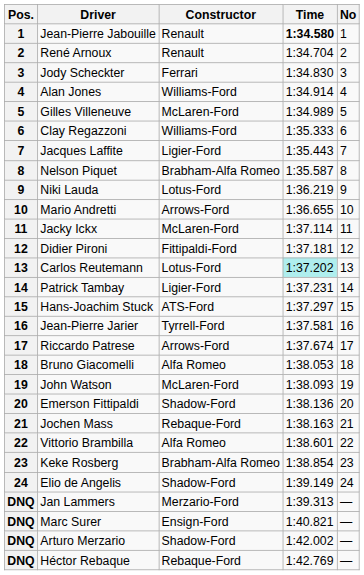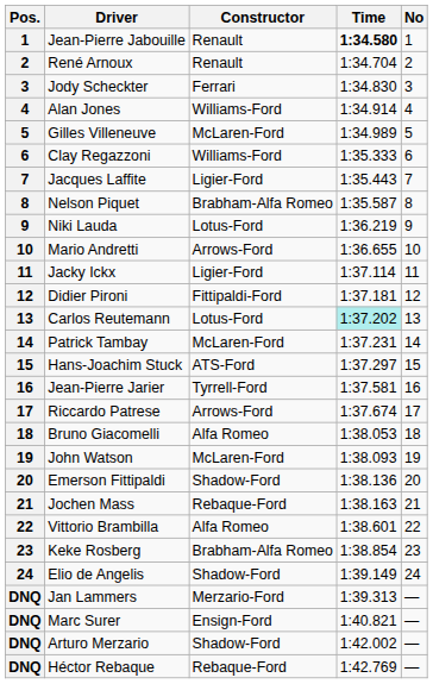 <table class="wikitable sortable" style="font-size:95%;">
 <tr>
 <th>Pos.</th>
 <th>Driver</th>
 <th>Constructor</th>
 <th>Time</th>
 <th>No</th>
 </tr>
 <tr>
 <th>1</th>
 <td>Jean-Pierre Jabouille</td>
 <td>Renault</td>
 <td><strong>1:34.580</strong></td>
 <td>1</td>
 </tr>
 <tr>
 <th>2</th>
 <td>René Arnoux</td>
 <td>Renault</td>
 <td>1:34.704</td>
 <td>2</td>
 </tr>
 <tr>
 <th>3</th>
 <td>Jody Scheckter</td>
 <td>Ferrari</td>
 <td>1:34.830</td>
 <td>3</td>
 </tr>
 <tr>
 <th>4</th>
 <td>Alan Jones</td>
 <td>Williams-Ford</td>
 <td>1:34.914</td>
 <td>4</td>
 </tr>
 <tr>
 <th>5</th>
 <td>Gilles Villeneuve</td>
 <td>McLaren-Ford</td>
 <td>1:34.989</td>
 <td>5</td>
 </tr>
 <tr>
 <th>6</th>
 <td>Clay Regazzoni</td>
 <td>Williams-Ford</td>
 <td>1:35.333</td>
 <td>6</td>
 </tr>
 <tr>
 <th>7</th>
 <td>Jacques Laffite</td>
 <td>Ligier-Ford</td>
 <td>1:35.443</td>
 <td>7</td>
 </tr>
 <tr>
 <th>8</th>
 <td>Nelson Piquet</td>
 <td>Brabham-Alfa Romeo</td>
 <td>1:35.587</td>
 <td>8</td>
 </tr>
 <tr>
 <th>9</th>
 <td>Niki Lauda</td>
 <td>Lotus-Ford</td>
 <td>1:36.219</td>
 <td>9</td>
 </tr>
 <tr>
 <th>10</th>
 <td>Mario Andretti</td>
 <td>Arrows-Ford</td>
 <td>1:36.655</td>
 <td>10</td>
 </tr>
 <tr>
 <th>11</th>
 <td>Jacky Ickx</td>
-<td>McLaren-Ford</td>
+<td>Ligier-Ford</td>
 <td>1:37.114</td>
 <td>11</td>
 </tr>
 <tr>
 <th>12</th>
 <td>Didier Pironi</td>
 <td>Fittipaldi-Ford</td>
 <td>1:37.181</td>
 <td>12</td>
 </tr>
 <tr>
 <th>13</th>
 <td>Carlos Reutemann</td>
 <td>Lotus-Ford</td>
 <td style="background: paleturquoise;">1:37.202</td>
 <td>13</td>
 </tr>
 <tr>
 <th>14</th>
 <td>Patrick Tambay</td>
-<td>Ligier-Ford</td>
+<td>McLaren-Ford</td>
 <td>1:37.231</td>
 <td>14</td>
 </tr>
 <tr>
 <th>15</th>
 <td>Hans-Joachim Stuck</td>
 <td>ATS-Ford</td>
 <td>1:37.297</td>
 <td>15</td>
 </tr>
 <tr>
 <th>16</th>
 <td>Jean-Pierre Jarier</td>
 <td>Tyrrell-Ford</td>
 <td>1:37.581</td>
 <td>16</td>
 </tr>
 <tr>
 <th>17</th>
 <td>Riccardo Patrese</td>
 <td>Arrows-Ford</td>
 <td>1:37.674</td>
 <td>17</td>
 </tr>
 <tr>
 <th>18</th>
 <td>Bruno Giacomelli</td>
 <td>Alfa Romeo</td>
 <td>1:38.053</td>
 <td>18</td>
 </tr>
 <tr>
 <th>19</th>
 <td>John Watson</td>
 <td>McLaren-Ford</td>
 <td>1:38.093</td>
 <td>19</td>
 </tr>
 <tr>
 <th>20</th>
 <td>Emerson Fittipaldi</td>
 <td>Shadow-Ford</td>
 <td>1:38.136</td>
 <td>20</td>
 </tr>
 <tr>
 <th>21</th>
 <td>Jochen Mass</td>
 <td>Rebaque-Ford</td>
 <td>1:38.163</td>
 <td>21</td>
 </tr>
 <tr>
 <th>22</th>
 <td>Vittorio Brambilla</td>
 <td>Alfa Romeo</td>
 <td>1:38.601</td>
 <td>22</td>
 </tr>
 <tr>
 <th>23</th>
 <td>Keke Rosberg</td>
 <td>Brabham-Alfa Romeo</td>
 <td>1:38.854</td>
 <td>23</td>
 </tr>
 <tr>
 <th>24</th>
 <td>Elio de Angelis</td>
 <td>Shadow-Ford</td>
 <td>1:39.149</td>
 <td>24</td>
 </tr>
 <tr>
 <th>DNQ</th>
 <td>Jan Lammers</td>
 <td>Merzario-Ford</td>
 <td>1:39.313</td>
 <td>—</td>
 </tr>
 <tr>
 <th>DNQ</th>
 <td>Marc Surer</td>
 <td>Ensign-Ford</td>
 <td>1:40.821</td>
 <td>—</td>
 </tr>
 <tr>
 <th>DNQ</th>
 <td>Arturo Merzario</td>
 <td>Shadow-Ford</td>
 <td>1:42.002</td>
 <td>—</td>
 </tr>
 <tr>
 <th>DNQ</th>
 <td>Héctor Rebaque</td>
 <td>Rebaque-Ford</td>
 <td>1:42.769</td>
 <td>—</td>
 </tr>
 </table>
